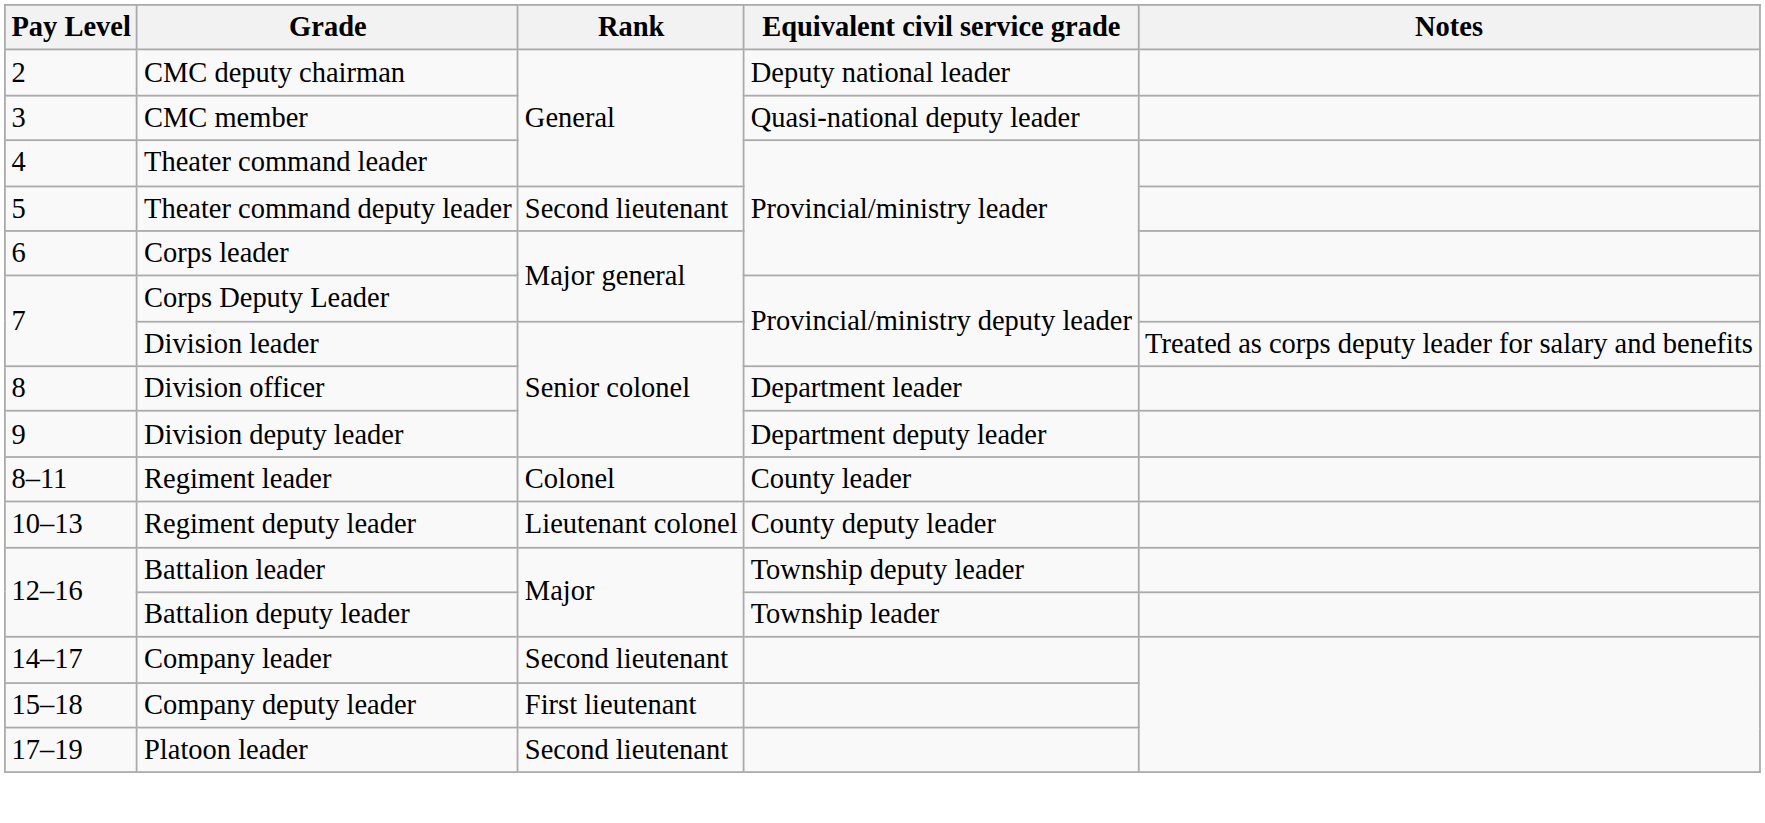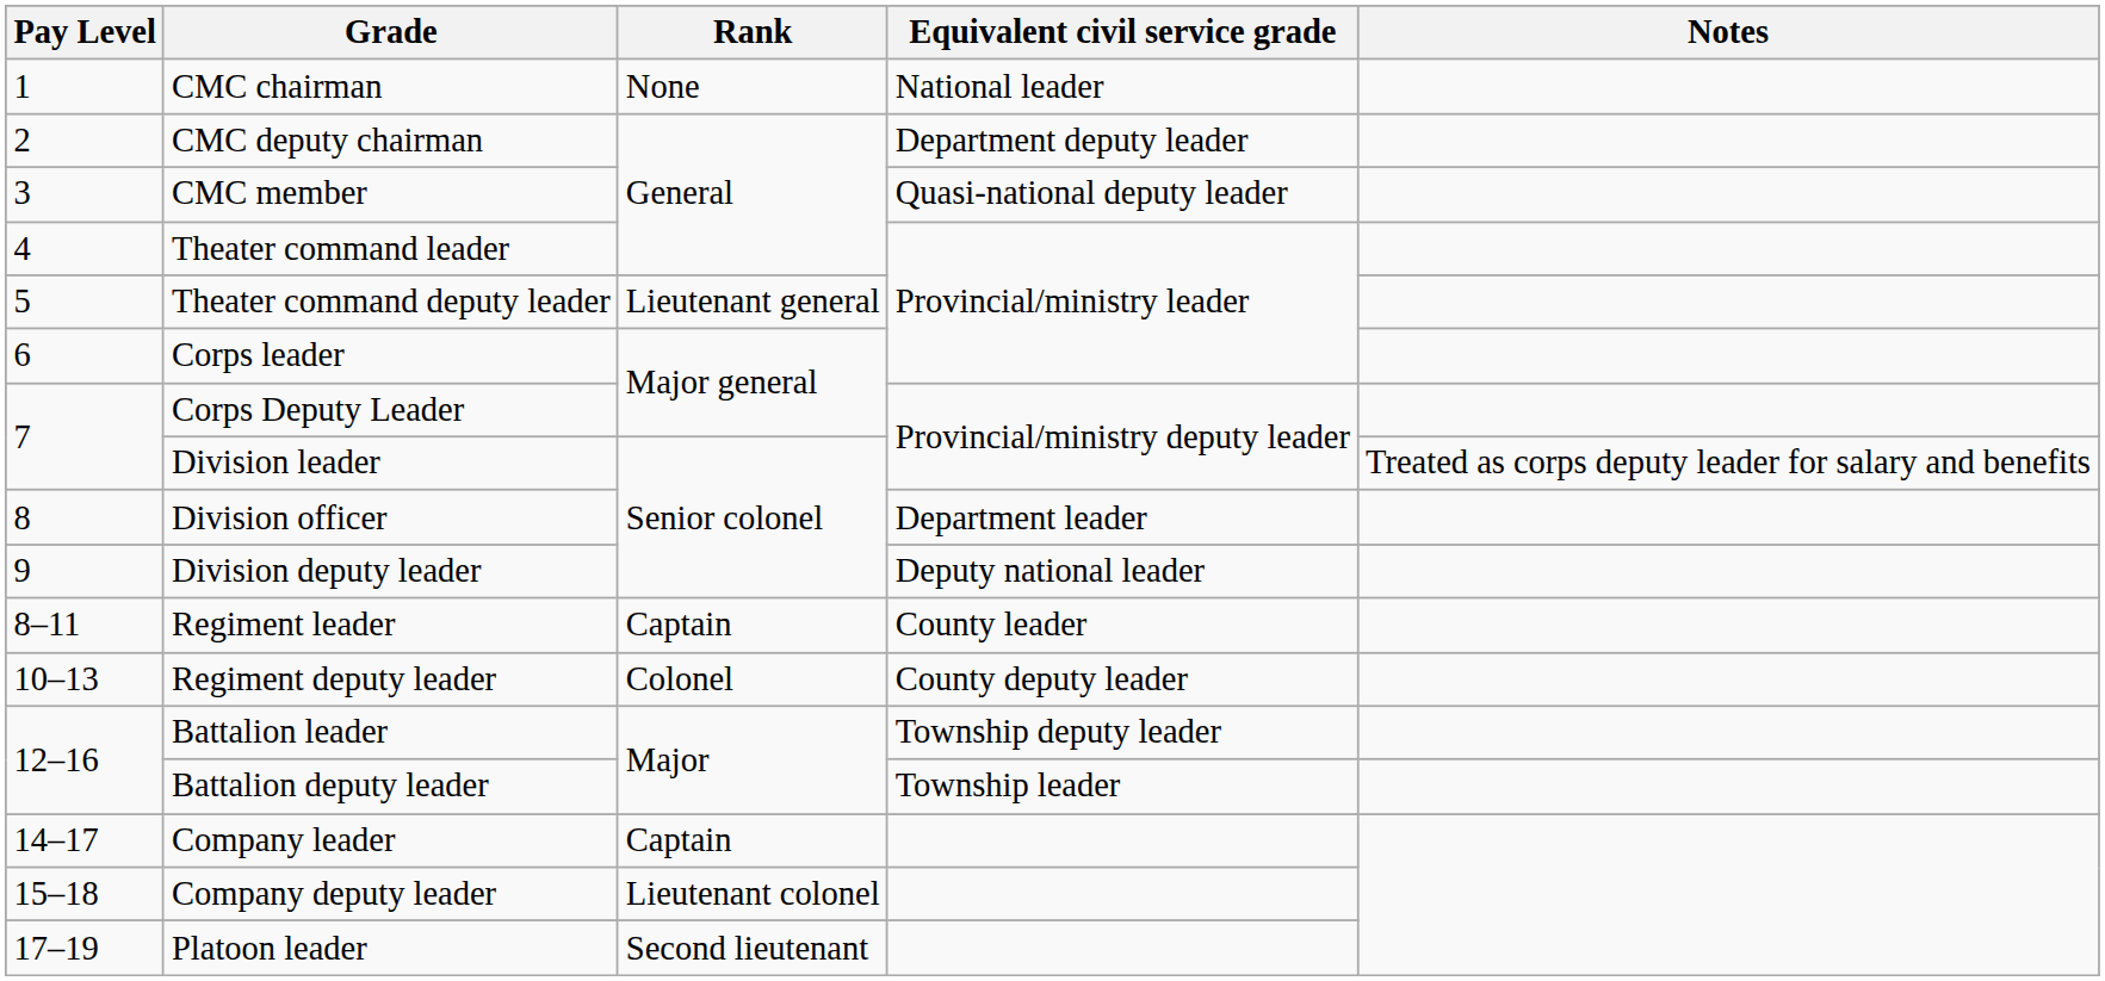 <table class="wikitable">
 <tr>
 <th>Pay Level</th>
 <th>Grade</th>
 <th>Rank</th>
 <th>Equivalent civil service grade</th>
 <th>Notes</th>
 </tr>
 <tr>
+<td>1</td>
+<td>CMC chairman</td>
+<td>None</td>
+<td>National leader</td>
+<td></td>
+</tr>
+<tr>
 <td>2</td>
 <td>CMC deputy chairman</td>
 <td rowspan="3">General</td>
-<td>Deputy national leader</td>
+<td>Department deputy leader</td>
 <td></td>
 </tr>
 <tr>
 <td>3</td>
 <td>CMC member</td>
 <td>Quasi-national deputy leader</td>
 <td></td>
 </tr>
 <tr>
 <td>4</td>
 <td>Theater command leader</td>
 <td rowspan="3">Provincial/ministry leader</td>
 <td></td>
 </tr>
 <tr>
 <td>5</td>
 <td>Theater command deputy leader</td>
-<td>Second lieutenant</td>
+<td>Lieutenant general</td>
 <td></td>
 </tr>
 <tr>
 <td>6</td>
 <td>Corps leader</td>
 <td rowspan="2">Major general</td>
 <td></td>
 </tr>
 <tr>
 <td rowspan="2">7</td>
 <td>Corps Deputy Leader</td>
 <td rowspan="2">Provincial/ministry deputy leader</td>
 <td></td>
 </tr>
 <tr>
 <td>Division leader</td>
 <td rowspan="3">Senior colonel</td>
 <td>Treated as corps deputy leader for salary and benefits</td>
 </tr>
 <tr>
 <td>8</td>
 <td>Division officer</td>
 <td>Department leader</td>
 <td></td>
 </tr>
 <tr>
 <td>9</td>
 <td>Division deputy leader</td>
-<td>Department deputy leader</td>
+<td>Deputy national leader</td>
 <td></td>
 </tr>
 <tr>
 <td>8–11</td>
 <td>Regiment leader</td>
-<td>Colonel</td>
+<td>Captain</td>
 <td>County leader</td>
 <td></td>
 </tr>
 <tr>
 <td>10–13</td>
 <td>Regiment deputy leader</td>
-<td>Lieutenant colonel</td>
+<td>Colonel</td>
 <td>County deputy leader</td>
 <td></td>
 </tr>
 <tr>
 <td rowspan="2">12–16</td>
 <td>Battalion leader</td>
 <td rowspan="2">Major</td>
 <td>Township deputy leader</td>
 <td></td>
 </tr>
 <tr>
 <td>Battalion deputy leader</td>
 <td>Township leader</td>
 <td></td>
 </tr>
 <tr>
 <td>14–17</td>
 <td>Company leader</td>
-<td>Second lieutenant</td>
+<td>Captain</td>
 <td></td>
 </tr>
 <tr>
 <td>15–18</td>
 <td>Company deputy leader</td>
-<td>First lieutenant</td>
+<td>Lieutenant colonel</td>
 <td></td>
 </tr>
 <tr>
 <td>17–19</td>
 <td>Platoon leader</td>
 <td>Second lieutenant</td>
 <td></td>
 </tr>
 </table>
